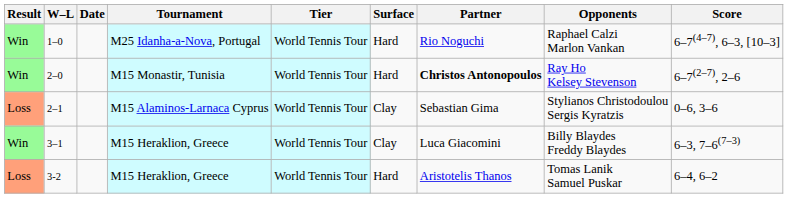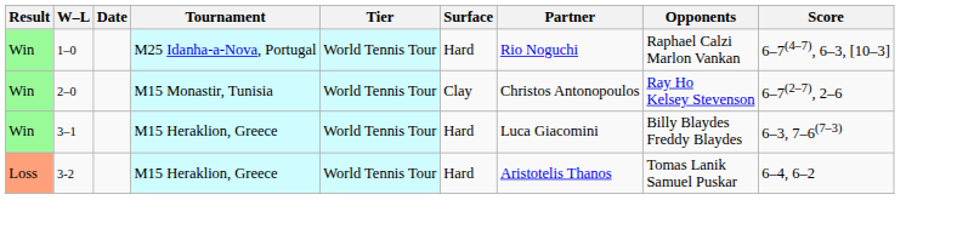 <table class="sortable wikitable">
 <tr>
 <th>Result</th>
 <th class="unsortable">W–L</th>
 <th>Date</th>
 <th>Tournament</th>
 <th>Tier</th>
 <th>Surface</th>
 <th>Partner</th>
 <th>Opponents</th>
 <th class="unsortable">Score</th>
 </tr>
 <tr>
 <td bgcolor=#98fb98>Win</td>
 <td><small>1–0</small></td>
 <td></td>
 <td style="background:#cffcff;">M25 <a href='#'>Idanha-a-Nova</a>, Portugal</td>
 <td style="background:#cffcff;">World Tennis Tour</td>
 <td>Hard</td>
 <td> <a href='#'>Rio Noguchi</a></td>
 <td> Raphael Calzi<br>  Marlon Vankan</td>
 <td>6–7<sup>(4–7)</sup>, 6–3, [10–3]</td>
 </tr>
 <tr>
 <td bgcolor=#98fb98>Win</td>
 <td><small>2–0</small></td>
 <td></td>
 <td style="background:#cffcff;">M15 Monastir, Tunisia</td>
 <td style="background:#cffcff;">World Tennis Tour</td>
-<td>Hard</td>
-<td><strong> Christos Antonopoulos</strong></td>
+<td>Clay</td>
+<td> Christos Antonopoulos</td>
 <td> <a href='#'>Ray Ho</a><br>  <a href='#'>Kelsey Stevenson</a></td>
 <td>6–7<sup>(2–7)</sup>, 2–6</td>
-</tr>
-<tr>
-<td bgcolor=FFA07A>Loss</td>
-<td><small>2–1</small></td>
-<td></td>
-<td style="background:#cffcff;">M15 <a href='#'>Alaminos-Larnaca</a> Cyprus</td>
-<td style="background:#cffcff;">World Tennis Tour</td>
-<td>Clay</td>
-<td> Sebastian Gima</td>
-<td> Stylianos Christodoulou<br>  Sergis Kyratzis</td>
-<td>0–6, 3–6</td>
 </tr>
 <tr>
 <td bgcolor=#98fb98>Win</td>
 <td><small>3–1</small></td>
 <td></td>
 <td style="background:#cffcff;">M15 Heraklion, Greece</td>
 <td style="background:#cffcff;">World Tennis Tour</td>
-<td>Clay</td>
+<td>Hard</td>
 <td> Luca Giacomini</td>
 <td> Billy Blaydes<br>  Freddy Blaydes</td>
 <td>6–3, 7–6<sup>(7–3)</sup></td>
 </tr>
 <tr>
 <td bgcolor=FFA07A>Loss</td>
 <td><small>3-2</small></td>
 <td></td>
 <td style="background:#cffcff;">M15 Heraklion, Greece</td>
 <td style="background:#cffcff;">World Tennis Tour</td>
 <td>Hard</td>
 <td> <a href='#'>Aristotelis Thanos</a></td>
 <td> Tomas Lanik<br>  Samuel Puskar</td>
 <td>6–4, 6–2</td>
 </tr>
 </table>
